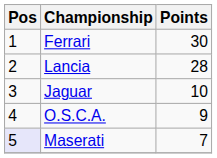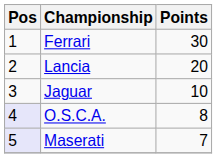 <table class="wikitable" style="font-size: 95%;">
 <tr>
 <th>Pos</th>
 <th>Championship</th>
 <th>Points</th>
 </tr>
 <tr>
 <td>1</td>
 <td> <a href='#'>Ferrari</a></td>
 <td align="right">30</td>
 </tr>
 <tr>
 <td>2</td>
 <td> <a href='#'>Lancia</a></td>
-<td align="right">28</td>
+<td align="right">20</td>
 </tr>
 <tr>
 <td>3</td>
 <td> <a href='#'>Jaguar</a></td>
 <td align="right">10</td>
 </tr>
 <tr>
-<td>4</td>
+<td style="background: lavender;">4</td>
 <td> <a href='#'>O.S.C.A.</a></td>
-<td align="right">9</td>
+<td align="right">8</td>
 </tr>
 <tr>
 <td style="background: lavender;">5</td>
 <td> <a href='#'>Maserati</a></td>
 <td align="right">7</td>
 </tr>
 <tr>
 </tr>
 </table>
